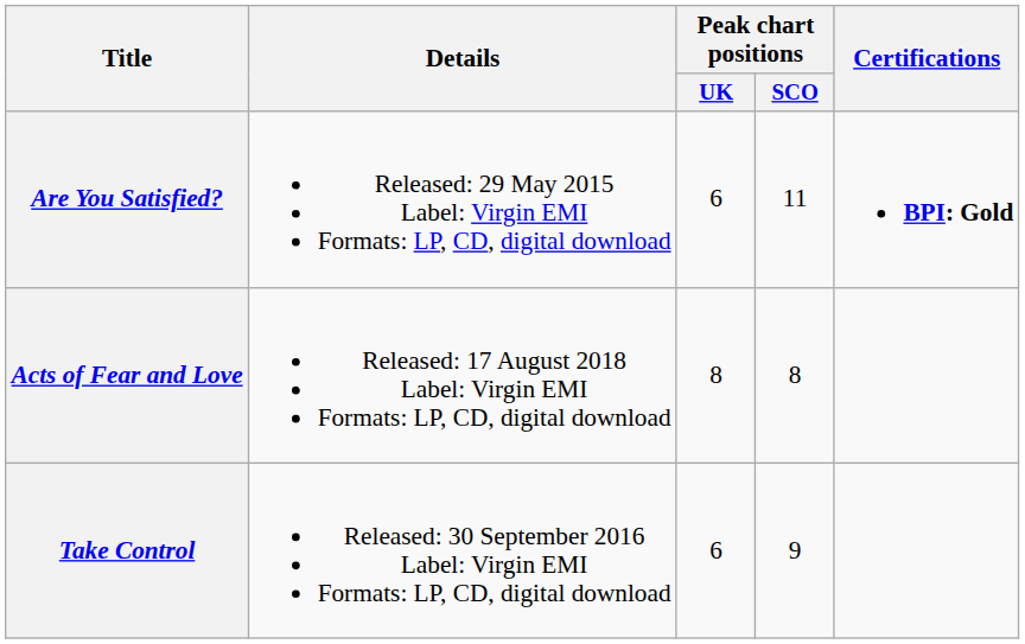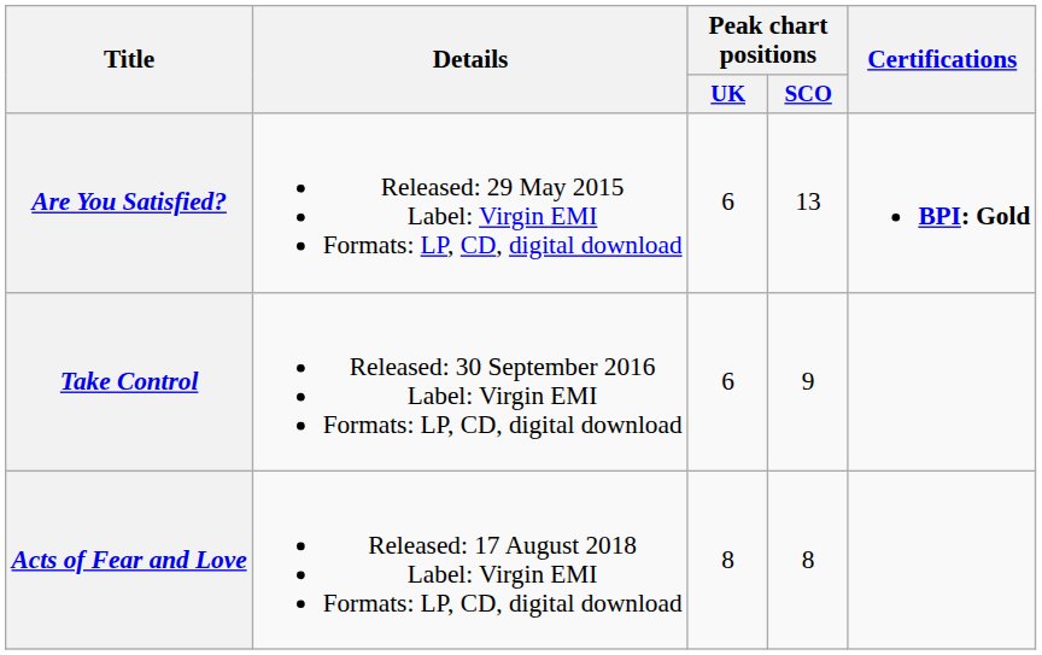 <table class="wikitable plainrowheaders" style="text-align:center;">
 <tr>
 <th scope="col" rowspan="2">Title</th>
 <th scope="col" rowspan="2">Details</th>
 <th scope="col" colspan="2">Peak chart positions</th>
 <th scope="col" rowspan="2"><a href='#'>Certifications</a></th>
 </tr>
 <tr>
 <th scope="col" style="width:3em;font-size:90%;"><a href='#'>UK</a><br></th>
 <th scope="col" style="width:3em;font-size:90%;"><a href='#'>SCO</a><br></th>
 </tr>
 <tr>
 <th scope="row"><em><a href='#'>Are You Satisfied?</a></em></th>
 <td><br><ul><li>Released: 29 May 2015</li><li>Label: <a href='#'>Virgin EMI</a></li><li>Formats: <a href='#'>LP</a>, <a href='#'>CD</a>, <a href='#'>digital download</a></li></ul></td>
 <td>6</td>
-<td>11</td>
+<td>13</td>
 <td><strong><br><ul><li><a href='#'>BPI</a>: Gold</li></ul></strong></td>
+</tr>
+<tr>
+<th scope="row"><em><a href='#'>Take Control</a></em></th>
+<td><br><ul><li>Released: 30 September 2016</li><li>Label: Virgin EMI</li><li>Formats: LP, CD, digital download</li></ul></td>
+<td>6</td>
+<td>9</td>
+<td></td>
 </tr>
 <tr>
 <th scope="row"><em><a href='#'>Acts of Fear and Love</a></em></th>
 <td><br><ul><li>Released: 17 August 2018</li><li>Label: Virgin EMI</li><li>Formats: LP, CD, digital download</li></ul></td>
 <td>8</td>
 <td>8</td>
 <td></td>
 </tr>
-<tr>
-<th scope="row"><em><a href='#'>Take Control</a></em></th>
-<td><br><ul><li>Released: 30 September 2016</li><li>Label: Virgin EMI</li><li>Formats: LP, CD, digital download</li></ul></td>
-<td>6</td>
-<td>9</td>
-<td></td>
-</tr>
 </table>
